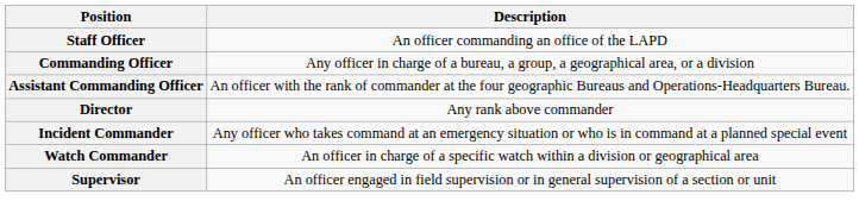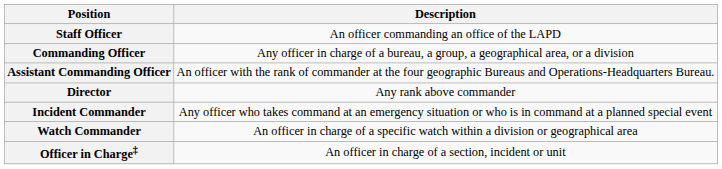 <table class="wikitable" style="text-align:center;">
 <tr>
 <th scope="col">Position</th>
 <th scope="col">Description</th>
 </tr>
 <tr>
 <th scope="row">Staff Officer</th>
 <td>An officer commanding an office of the LAPD</td>
 </tr>
 <tr>
 <th scope="row">Commanding Officer</th>
 <td>Any officer in charge of a bureau, a group, a geographical area, or a division</td>
 </tr>
 <tr>
 <th scope="row">Assistant Commanding Officer</th>
 <td>An officer with the rank of commander at the four geographic Bureaus and Operations-Headquarters Bureau.</td>
 </tr>
 <tr>
 <th scope="row">Director</th>
 <td>Any rank above commander</td>
 </tr>
 <tr>
 <th scope="row">Incident Commander</th>
 <td>Any officer who takes command at an emergency situation or who is in command at a planned special event</td>
 </tr>
 <tr>
 <th scope="row">Watch Commander</th>
 <td>An officer in charge of a specific watch within a division or geographical area</td>
 </tr>
 <tr>
-<th scope="row">Supervisor</th>
-<td>An officer engaged in field supervision or in general supervision of a section or unit</td>
+<th scope="row">Officer in Charge<sup>‡</sup></th>
+<td>An officer in charge of a section, incident or unit</td>
 </tr>
 </table>
